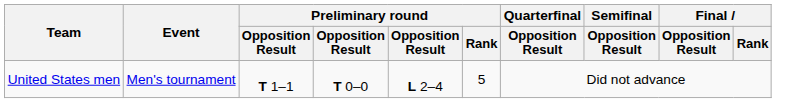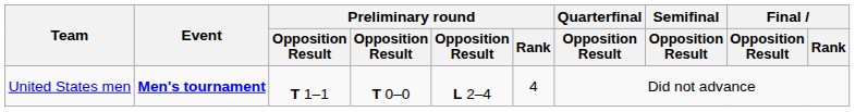 <table class=wikitable style=font-size:90%;text-align:center>
 <tr>
 <th rowspan=2>Team</th>
 <th rowspan=2>Event</th>
 <th colspan=4>Preliminary round</th>
 <th>Quarterfinal</th>
 <th>Semifinal</th>
 <th colspan=2>Final / </th>
 </tr>
 <tr style=font-size:95%>
 <th>Opposition<br>Result</th>
 <th>Opposition<br>Result</th>
 <th>Opposition<br>Result</th>
 <th>Rank</th>
 <th>Opposition<br>Result</th>
 <th>Opposition<br>Result</th>
 <th>Opposition<br>Result</th>
 <th>Rank</th>
 </tr>
 <tr>
 <td align=left><a href='#'>United States men</a></td>
-<td align=left><a href='#'>Men's tournament</a></td>
+<td align=left><strong><a href='#'>Men's tournament</a></strong></td>
 <td><br><strong>T</strong> 1–1</td>
 <td><br><strong>T</strong> 0–0</td>
 <td><br><strong>L</strong> 2–4</td>
-<td>5</td>
+<td>4</td>
 <td colspan=4>Did not advance</td>
 </tr>
 </table>
